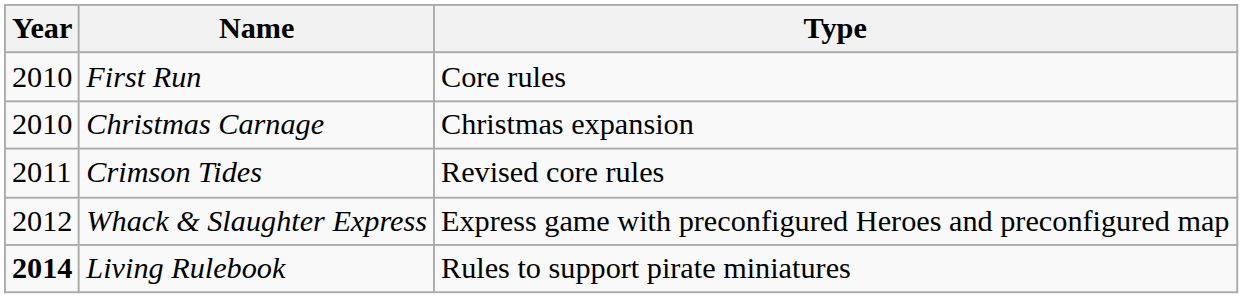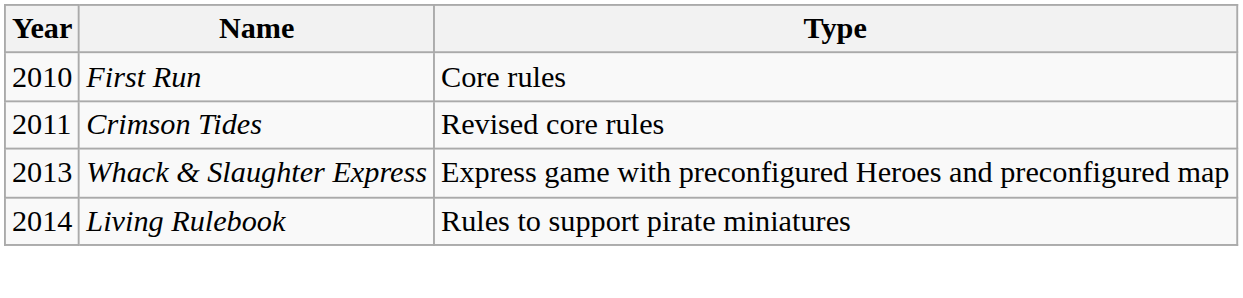 <table class="wikitable">
 <tr>
 <th>Year</th>
 <th>Name</th>
 <th>Type</th>
 </tr>
 <tr>
 <td>2010</td>
 <td><em>First Run</em></td>
 <td>Core rules</td>
 </tr>
 <tr>
-<td>2010</td>
-<td><em>Christmas Carnage</em></td>
-<td>Christmas expansion</td>
-</tr>
-<tr>
 <td>2011</td>
 <td><em>Crimson Tides</em></td>
 <td>Revised core rules</td>
 </tr>
 <tr>
-<td>2012</td>
+<td>2013</td>
 <td><em>Whack & Slaughter Express</em></td>
 <td>Express game with preconfigured Heroes and preconfigured map</td>
 </tr>
 <tr>
-<td><strong>2014</strong></td>
+<td>2014</td>
 <td><em>Living Rulebook</em></td>
 <td>Rules to support pirate miniatures</td>
 </tr>
 </table>
